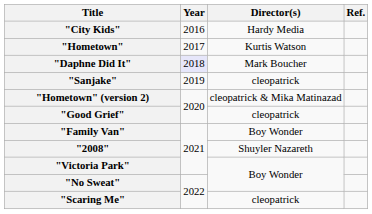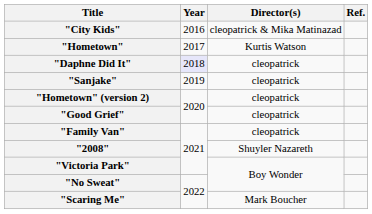 <table class="wikitable plainrowheaders" style="text-align:center;">
 <tr>
 <th scope="col" style="width:16em;">Title</th>
 <th scope="col">Year</th>
 <th scope="col">Director(s)</th>
 <th scope="col">Ref.</th>
 </tr>
 <tr>
 <th scope="row">"City Kids"</th>
 <td>2016</td>
-<td>Hardy Media</td>
+<td>cleopatrick & Mika Matinazad</td>
 <td align="center"></td>
 </tr>
 <tr>
 <th scope="row">"Hometown"</th>
 <td>2017</td>
 <td>Kurtis Watson</td>
 <td align="center"></td>
 </tr>
 <tr>
 <th scope="row">"Daphne Did It"</th>
 <td style="background: lavender;">2018</td>
-<td>Mark Boucher</td>
+<td>cleopatrick</td>
 <td align="center"></td>
 </tr>
 <tr>
 <th scope="row">"Sanjake"</th>
 <td>2019</td>
 <td>cleopatrick</td>
 <td align="center"></td>
 </tr>
 <tr>
 <th scope="row">"Hometown" (version 2)</th>
 <td rowspan="2">2020</td>
-<td>cleopatrick & Mika Matinazad</td>
+<td>cleopatrick</td>
 <td align="center"></td>
 </tr>
 <tr>
 <th scope="row">"Good Grief"</th>
 <td>cleopatrick</td>
 <td align="center"></td>
 </tr>
 <tr>
 <th scope="row">"Family Van"</th>
 <td rowspan="3">2021</td>
-<td>Boy Wonder</td>
+<td>cleopatrick</td>
 <td align="center"></td>
 </tr>
 <tr>
 <th scope="row">"2008"</th>
 <td>Shuyler Nazareth</td>
 <td align="center"></td>
 </tr>
 <tr>
 <th scope="row">"Victoria Park"</th>
 <td rowspan="2">Boy Wonder</td>
 <td align="center"></td>
 </tr>
 <tr>
 <th scope="row">"No Sweat"</th>
 <td rowspan="2">2022</td>
 <td></td>
 </tr>
 <tr>
 <th scope="row">"Scaring Me"</th>
-<td>cleopatrick</td>
+<td>Mark Boucher</td>
 <td></td>
 </tr>
 </table>
